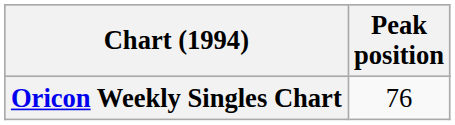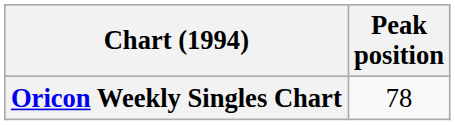 <table class="wikitable plainrowheaders" style="text-align:center;">
 <tr>
 <th>Chart (1994)</th>
 <th>Peak<br>position</th>
 </tr>
 <tr>
 <th scope="row"><a href='#'>Oricon</a> Weekly Singles Chart</th>
-<td>76</td>
+<td>78</td>
 </tr>
 </table>
